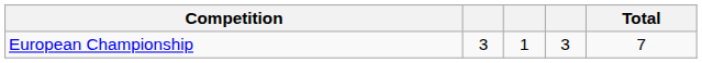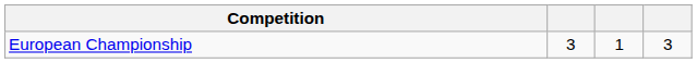 <table class="wikitable" width="30%" style="font-size:90%; text-align:center;">
 <tr>
 <th>Competition</th>
 <th></th>
 <th></th>
 <th></th>
-<th>Total</th>
 </tr>
 <tr>
 <td align="left"><a href='#'>European Championship</a></td>
 <td>3</td>
 <td>1</td>
 <td>3</td>
-<td>7</td>
 </tr>
 </table>
